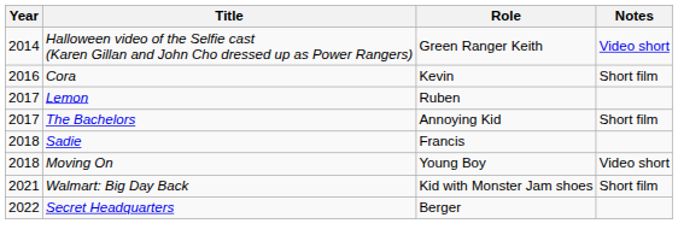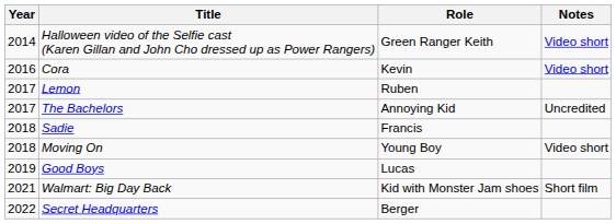 <table class="wikitable sortable">
 <tr>
 <th>Year</th>
 <th>Title</th>
 <th>Role</th>
 <th class="unsortable">Notes</th>
 </tr>
 <tr>
 <td>2014</td>
 <td><em>Halloween video of the Selfie cast<br>(Karen Gillan and John Cho dressed up as Power Rangers)</em></td>
 <td>Green Ranger Keith</td>
 <td><a href='#'>Video short</a></td>
 </tr>
 <tr>
 <td>2016</td>
 <td><em>Cora</em></td>
 <td>Kevin</td>
-<td>Short film</td>
+<td><a href='#'>Video short</a></td>
 </tr>
 <tr>
 <td>2017</td>
 <td><em><a href='#'>Lemon</a></em></td>
 <td>Ruben</td>
 <td></td>
 </tr>
 <tr>
 <td>2017</td>
 <td><em><a href='#'>The Bachelors</a></em></td>
 <td>Annoying Kid</td>
-<td>Short film</td>
+<td>Uncredited</td>
 </tr>
 <tr>
 <td>2018</td>
 <td><em><a href='#'>Sadie</a></em></td>
 <td>Francis</td>
 <td></td>
 </tr>
 <tr>
 <td>2018</td>
 <td><em>Moving On</em></td>
 <td>Young Boy</td>
 <td>Video short</td>
 </tr>
 <tr>
+<td>2019</td>
+<td><em><a href='#'>Good Boys</a></em></td>
+<td>Lucas</td>
+<td></td>
+</tr>
+<tr>
 <td>2021</td>
 <td><em>Walmart: Big Day Back</em></td>
 <td>Kid with Monster Jam shoes</td>
 <td>Short film</td>
 </tr>
 <tr>
 <td>2022</td>
 <td><em><a href='#'>Secret Headquarters</a></em></td>
 <td>Berger</td>
 <td></td>
 </tr>
 </table>
